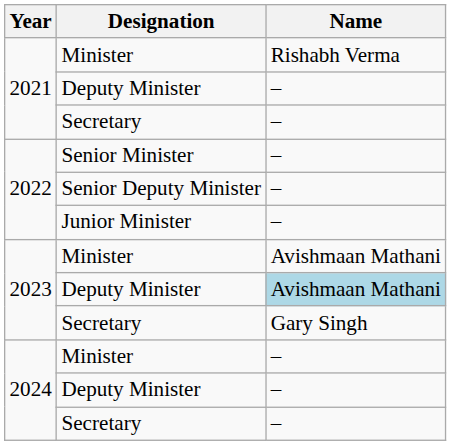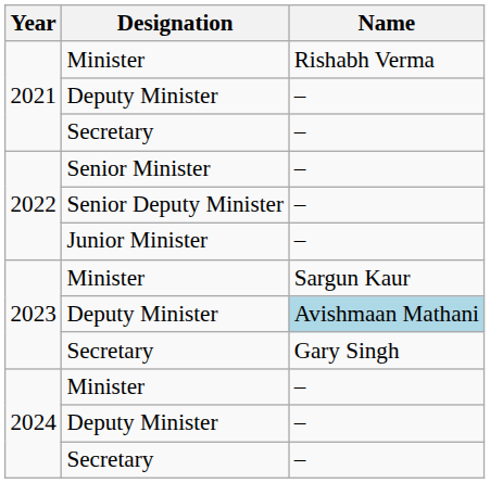 <table class="wikitable">
 <tr>
 <th>Year</th>
 <th>Designation</th>
 <th>Name</th>
 </tr>
 <tr>
 <td rowspan="3">2021</td>
 <td>Minister</td>
 <td>Rishabh Verma</td>
 </tr>
 <tr>
 <td>Deputy Minister</td>
 <td>–</td>
 </tr>
 <tr>
 <td>Secretary</td>
 <td>–</td>
 </tr>
 <tr>
 <td rowspan="3">2022</td>
 <td>Senior Minister</td>
 <td>–</td>
 </tr>
 <tr>
 <td>Senior Deputy Minister</td>
 <td>–</td>
 </tr>
 <tr>
 <td>Junior Minister</td>
 <td>–</td>
 </tr>
 <tr>
 <td rowspan="3">2023</td>
 <td>Minister</td>
-<td>Avishmaan Mathani</td>
+<td>Sargun Kaur</td>
 </tr>
 <tr>
 <td>Deputy Minister</td>
 <td style="background: lightblue;">Avishmaan Mathani</td>
 </tr>
 <tr>
 <td>Secretary</td>
 <td>Gary Singh</td>
 </tr>
 <tr>
 <td rowspan="3">2024</td>
 <td>Minister</td>
 <td>–</td>
 </tr>
 <tr>
 <td>Deputy Minister</td>
 <td>–</td>
 </tr>
 <tr>
 <td>Secretary</td>
 <td>–</td>
 </tr>
 </table>
